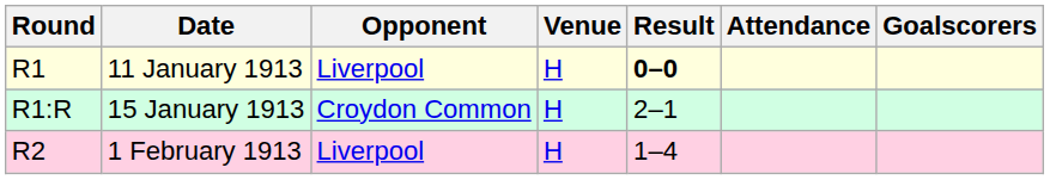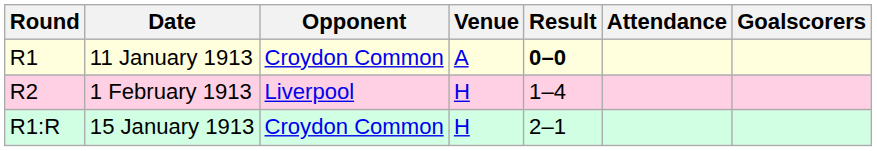 <table class="wikitable">
 <tr>
 <th>Round</th>
 <th>Date</th>
 <th>Opponent</th>
 <th>Venue</th>
 <th>Result</th>
 <th>Attendance</th>
 <th>Goalscorers</th>
 </tr>
 <tr style="background:#ffffdd;">
 <td>R1</td>
 <td>11 January 1913</td>
+<td><a href='#'>Croydon Common</a></td>
+<td><a href='#'>A</a></td>
+<td><strong>0–0</strong></td>
+<td></td>
+<td></td>
+</tr>
+<tr style="background:#ffd0e3;">
+<td>R2</td>
+<td>1 February 1913</td>
 <td><a href='#'>Liverpool</a></td>
 <td><a href='#'>H</a></td>
-<td><strong>0–0</strong></td>
+<td>1–4</td>
 <td></td>
 <td></td>
 </tr>
 <tr style="background:#d0ffe3;">
 <td>R1:R</td>
 <td>15 January 1913</td>
 <td><a href='#'>Croydon Common</a></td>
 <td><a href='#'>H</a></td>
 <td>2–1</td>
 <td></td>
 <td></td>
 </tr>
-<tr style="background:#ffd0e3;">
-<td>R2</td>
-<td>1 February 1913</td>
-<td><a href='#'>Liverpool</a></td>
-<td><a href='#'>H</a></td>
-<td>1–4</td>
-<td></td>
-<td></td>
-</tr>
 </table>
